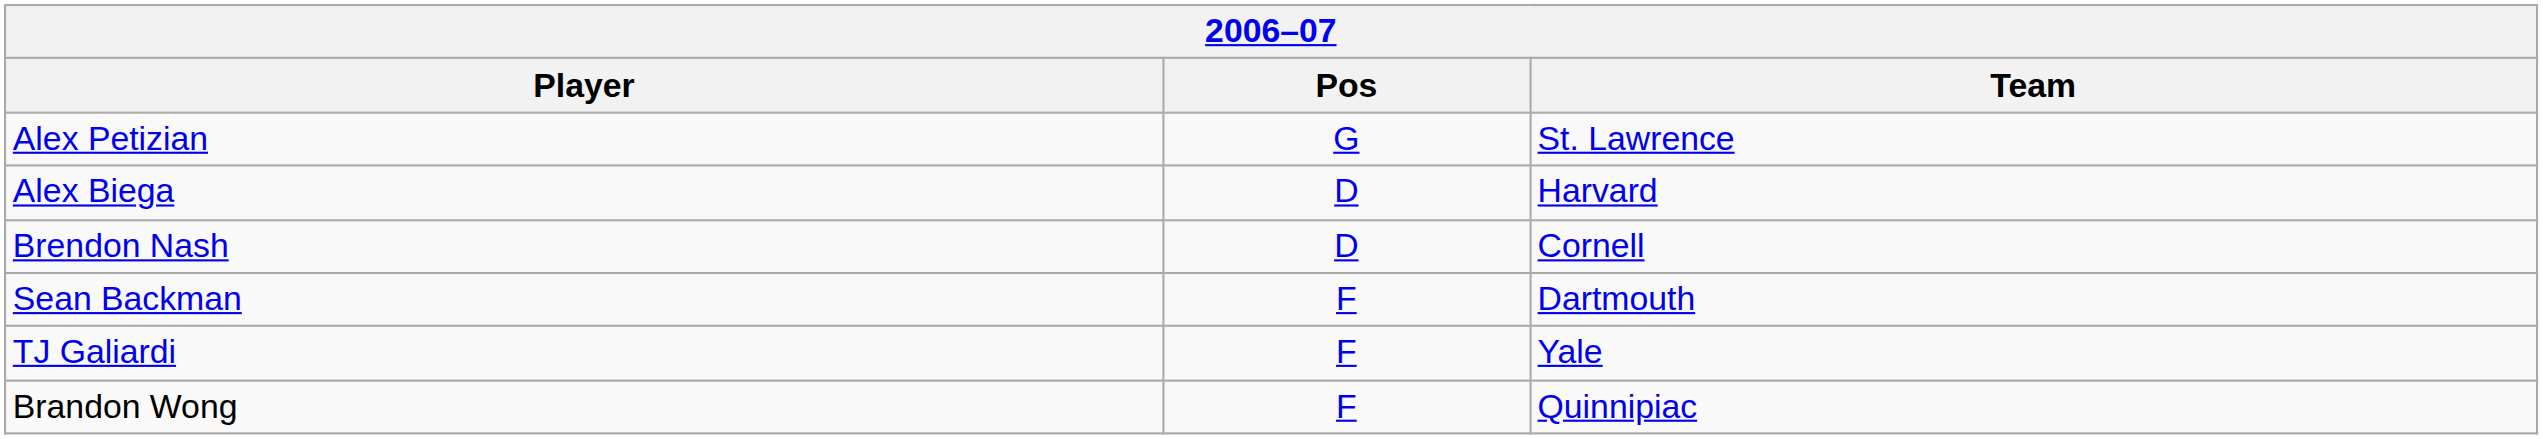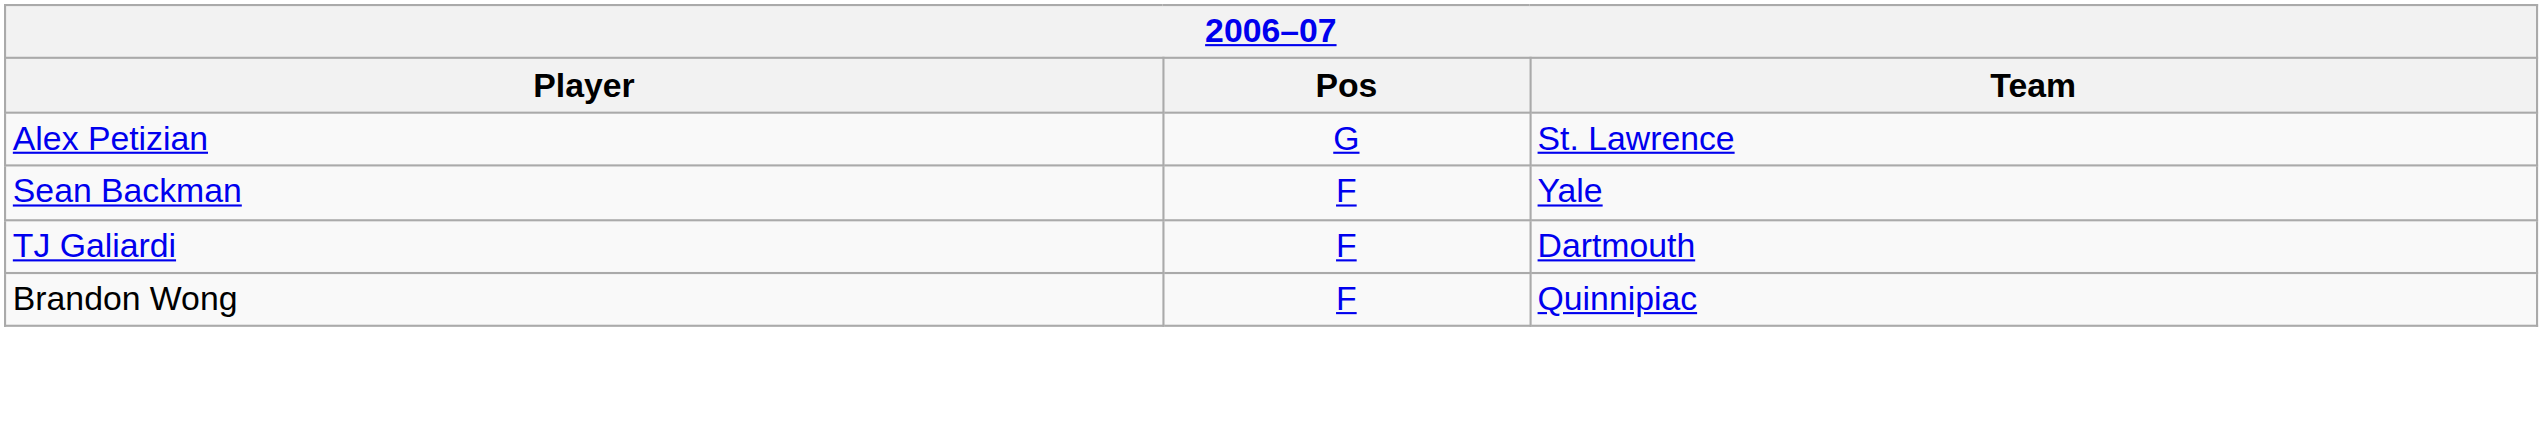 <table class="wikitable" width=95%>
 <tr>
 <th colspan=3><a href='#'>2006–07</a></th>
 </tr>
 <tr>
 <th>Player</th>
 <th>Pos</th>
 <th>Team</th>
 </tr>
 <tr>
 <td><a href='#'>Alex Petizian</a></td>
 <td align=center><a href='#'>G</a></td>
 <td><a href='#'>St. Lawrence</a></td>
 </tr>
 <tr>
-<td><a href='#'>Alex Biega</a></td>
-<td align=center><a href='#'>D</a></td>
-<td><a href='#'>Harvard</a></td>
-</tr>
-<tr>
-<td><a href='#'>Brendon Nash</a></td>
-<td align=center><a href='#'>D</a></td>
-<td><a href='#'>Cornell</a></td>
-</tr>
-<tr>
 <td><a href='#'>Sean Backman</a></td>
 <td align=center><a href='#'>F</a></td>
-<td><a href='#'>Dartmouth</a></td>
+<td><a href='#'>Yale</a></td>
 </tr>
 <tr>
 <td><a href='#'>TJ Galiardi</a></td>
 <td align=center><a href='#'>F</a></td>
-<td><a href='#'>Yale</a></td>
+<td><a href='#'>Dartmouth</a></td>
 </tr>
 <tr>
 <td>Brandon Wong</td>
 <td align=center><a href='#'>F</a></td>
 <td><a href='#'>Quinnipiac</a></td>
 </tr>
 </table>
